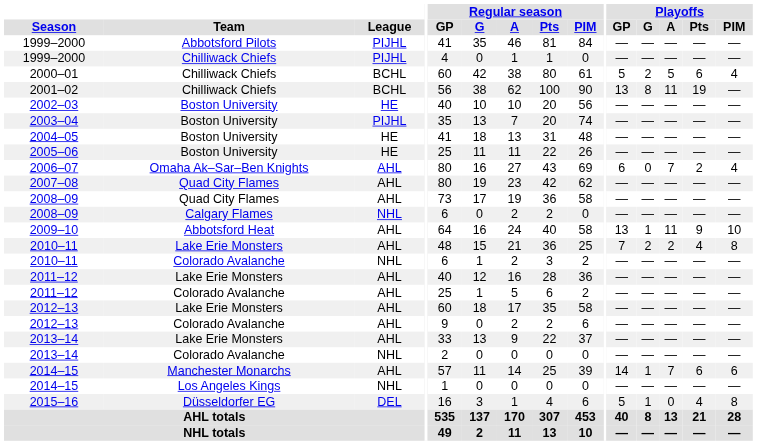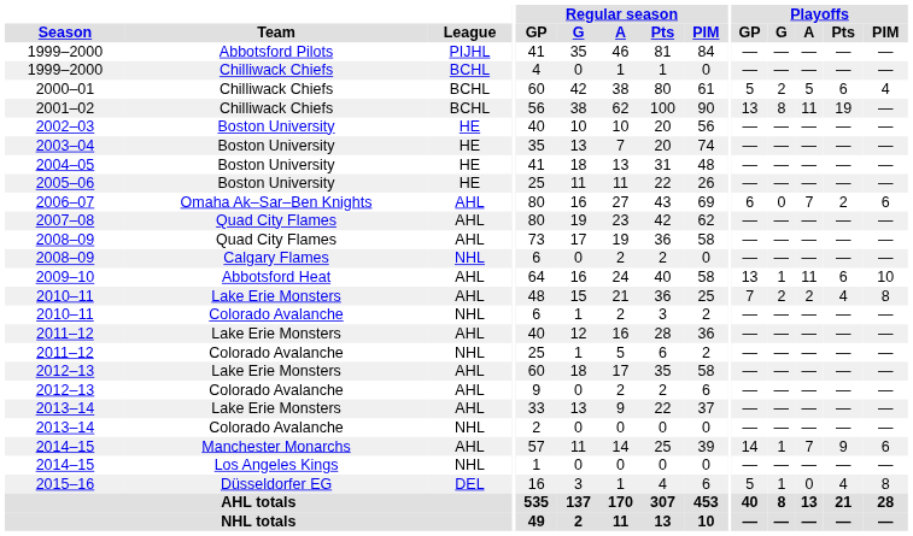 <table border="0" cellpadding="1" cellspacing="0" style="text-align:center; width:60em">
 <tr bgcolor="#e0e0e0">
 <th colspan="3" bgcolor="#ffffff"></th>
 <th rowspan="99" bgcolor="#ffffff"></th>
 <th colspan="5"><a href='#'>Regular season</a></th>
 <th rowspan="99" bgcolor="#ffffff"></th>
 <th colspan="5"><a href='#'>Playoffs</a></th>
 </tr>
 <tr bgcolor="#e0e0e0">
 <th><a href='#'>Season</a></th>
 <th>Team</th>
 <th>League</th>
 <th>GP</th>
 <th><a href='#'>G</a></th>
 <th><a href='#'>A</a></th>
 <th><a href='#'>Pts</a></th>
 <th><a href='#'>PIM</a></th>
 <th>GP</th>
 <th>G</th>
 <th>A</th>
 <th>Pts</th>
 <th>PIM</th>
 </tr>
 <tr>
 <td>1999–2000</td>
 <td><a href='#'>Abbotsford Pilots</a></td>
 <td><a href='#'>PIJHL</a></td>
 <td>41</td>
 <td>35</td>
 <td>46</td>
 <td>81</td>
 <td>84</td>
 <td>—</td>
 <td>—</td>
 <td>—</td>
 <td>—</td>
 <td>—</td>
 </tr>
 <tr bgcolor="#f0f0f0">
 <td>1999–2000</td>
 <td><a href='#'>Chilliwack Chiefs</a></td>
-<td><a href='#'>PIJHL</a></td>
+<td><a href='#'>BCHL</a></td>
 <td>4</td>
 <td>0</td>
 <td>1</td>
 <td>1</td>
 <td>0</td>
 <td>—</td>
 <td>—</td>
 <td>—</td>
 <td>—</td>
 <td>—</td>
 </tr>
 <tr>
 <td>2000–01</td>
 <td>Chilliwack Chiefs</td>
 <td>BCHL</td>
 <td>60</td>
 <td>42</td>
 <td>38</td>
 <td>80</td>
 <td>61</td>
 <td>5</td>
 <td>2</td>
 <td>5</td>
 <td>6</td>
 <td>4</td>
 </tr>
 <tr bgcolor="#f0f0f0">
 <td>2001–02</td>
 <td>Chilliwack Chiefs</td>
 <td>BCHL</td>
 <td>56</td>
 <td>38</td>
 <td>62</td>
 <td>100</td>
 <td>90</td>
 <td>13</td>
 <td>8</td>
 <td>11</td>
 <td>19</td>
 <td>—</td>
 </tr>
 <tr>
 <td><a href='#'>2002–03</a></td>
 <td><a href='#'>Boston University</a></td>
 <td><a href='#'>HE</a></td>
 <td>40</td>
 <td>10</td>
 <td>10</td>
 <td>20</td>
 <td>56</td>
 <td>—</td>
 <td>—</td>
 <td>—</td>
 <td>—</td>
 <td>—</td>
 </tr>
 <tr bgcolor="#f0f0f0">
 <td><a href='#'>2003–04</a></td>
 <td>Boston University</td>
-<td><a href='#'>PIJHL</a></td>
+<td>HE</td>
 <td>35</td>
 <td>13</td>
 <td>7</td>
 <td>20</td>
 <td>74</td>
 <td>—</td>
 <td>—</td>
 <td>—</td>
 <td>—</td>
 <td>—</td>
 </tr>
 <tr>
 <td><a href='#'>2004–05</a></td>
 <td>Boston University</td>
 <td>HE</td>
 <td>41</td>
 <td>18</td>
 <td>13</td>
 <td>31</td>
 <td>48</td>
 <td>—</td>
 <td>—</td>
 <td>—</td>
 <td>—</td>
 <td>—</td>
 </tr>
 <tr bgcolor="#f0f0f0">
 <td><a href='#'>2005–06</a></td>
 <td>Boston University</td>
 <td>HE</td>
 <td>25</td>
 <td>11</td>
 <td>11</td>
 <td>22</td>
 <td>26</td>
 <td>—</td>
 <td>—</td>
 <td>—</td>
 <td>—</td>
 <td>—</td>
 </tr>
 <tr>
 <td><a href='#'>2006–07</a></td>
 <td><a href='#'>Omaha Ak–Sar–Ben Knights</a></td>
 <td><a href='#'>AHL</a></td>
 <td>80</td>
 <td>16</td>
 <td>27</td>
 <td>43</td>
 <td>69</td>
 <td>6</td>
 <td>0</td>
 <td>7</td>
 <td>2</td>
-<td>4</td>
+<td>6</td>
 </tr>
 <tr bgcolor="#f0f0f0">
 <td><a href='#'>2007–08</a></td>
 <td><a href='#'>Quad City Flames</a></td>
 <td>AHL</td>
 <td>80</td>
 <td>19</td>
 <td>23</td>
 <td>42</td>
 <td>62</td>
 <td>—</td>
 <td>—</td>
 <td>—</td>
 <td>—</td>
 <td>—</td>
 </tr>
 <tr>
 <td><a href='#'>2008–09</a></td>
 <td>Quad City Flames</td>
 <td>AHL</td>
 <td>73</td>
 <td>17</td>
 <td>19</td>
 <td>36</td>
 <td>58</td>
 <td>—</td>
 <td>—</td>
 <td>—</td>
 <td>—</td>
 <td>—</td>
 </tr>
 <tr bgcolor="#f0f0f0">
 <td><a href='#'>2008–09</a></td>
 <td><a href='#'>Calgary Flames</a></td>
 <td><a href='#'>NHL</a></td>
 <td>6</td>
 <td>0</td>
 <td>2</td>
 <td>2</td>
 <td>0</td>
 <td>—</td>
 <td>—</td>
 <td>—</td>
 <td>—</td>
 <td>—</td>
 </tr>
 <tr>
 <td><a href='#'>2009–10</a></td>
 <td><a href='#'>Abbotsford Heat</a></td>
 <td>AHL</td>
 <td>64</td>
 <td>16</td>
 <td>24</td>
 <td>40</td>
 <td>58</td>
 <td>13</td>
 <td>1</td>
 <td>11</td>
-<td>9</td>
+<td>6</td>
 <td>10</td>
 </tr>
 <tr bgcolor="#f0f0f0">
 <td><a href='#'>2010–11</a></td>
 <td><a href='#'>Lake Erie Monsters</a></td>
 <td>AHL</td>
 <td>48</td>
 <td>15</td>
 <td>21</td>
 <td>36</td>
 <td>25</td>
 <td>7</td>
 <td>2</td>
 <td>2</td>
 <td>4</td>
 <td>8</td>
 </tr>
 <tr>
 <td><a href='#'>2010–11</a></td>
 <td><a href='#'>Colorado Avalanche</a></td>
 <td>NHL</td>
 <td>6</td>
 <td>1</td>
 <td>2</td>
 <td>3</td>
 <td>2</td>
 <td>—</td>
 <td>—</td>
 <td>—</td>
 <td>—</td>
 <td>—</td>
 </tr>
 <tr bgcolor="#f0f0f0">
 <td><a href='#'>2011–12</a></td>
 <td>Lake Erie Monsters</td>
 <td>AHL</td>
 <td>40</td>
 <td>12</td>
 <td>16</td>
 <td>28</td>
 <td>36</td>
 <td>—</td>
 <td>—</td>
 <td>—</td>
 <td>—</td>
 <td>—</td>
 </tr>
 <tr>
 <td><a href='#'>2011–12</a></td>
 <td>Colorado Avalanche</td>
-<td>AHL</td>
+<td>NHL</td>
 <td>25</td>
 <td>1</td>
 <td>5</td>
 <td>6</td>
 <td>2</td>
 <td>—</td>
 <td>—</td>
 <td>—</td>
 <td>—</td>
 <td>—</td>
 </tr>
 <tr bgcolor="#f0f0f0">
 <td><a href='#'>2012–13</a></td>
 <td>Lake Erie Monsters</td>
 <td>AHL</td>
 <td>60</td>
 <td>18</td>
 <td>17</td>
 <td>35</td>
 <td>58</td>
 <td>—</td>
 <td>—</td>
 <td>—</td>
 <td>—</td>
 <td>—</td>
 </tr>
 <tr>
 <td><a href='#'>2012–13</a></td>
 <td>Colorado Avalanche</td>
 <td>AHL</td>
 <td>9</td>
 <td>0</td>
 <td>2</td>
 <td>2</td>
 <td>6</td>
 <td>—</td>
 <td>—</td>
 <td>—</td>
 <td>—</td>
 <td>—</td>
 </tr>
 <tr bgcolor="#f0f0f0">
 <td><a href='#'>2013–14</a></td>
 <td>Lake Erie Monsters</td>
 <td>AHL</td>
 <td>33</td>
 <td>13</td>
 <td>9</td>
 <td>22</td>
 <td>37</td>
 <td>—</td>
 <td>—</td>
 <td>—</td>
 <td>—</td>
 <td>—</td>
 </tr>
 <tr>
 <td><a href='#'>2013–14</a></td>
 <td>Colorado Avalanche</td>
 <td>NHL</td>
 <td>2</td>
 <td>0</td>
 <td>0</td>
 <td>0</td>
 <td>0</td>
 <td>—</td>
 <td>—</td>
 <td>—</td>
 <td>—</td>
 <td>—</td>
 </tr>
 <tr bgcolor="#f0f0f0">
 <td><a href='#'>2014–15</a></td>
 <td><a href='#'>Manchester Monarchs</a></td>
 <td>AHL</td>
 <td>57</td>
 <td>11</td>
 <td>14</td>
 <td>25</td>
 <td>39</td>
 <td>14</td>
 <td>1</td>
 <td>7</td>
-<td>6</td>
+<td>9</td>
 <td>6</td>
 </tr>
 <tr>
 <td><a href='#'>2014–15</a></td>
 <td><a href='#'>Los Angeles Kings</a></td>
 <td>NHL</td>
 <td>1</td>
 <td>0</td>
 <td>0</td>
 <td>0</td>
 <td>0</td>
 <td>—</td>
 <td>—</td>
 <td>—</td>
 <td>—</td>
 <td>—</td>
 </tr>
 <tr bgcolor="#f0f0f0">
 <td><a href='#'>2015–16</a></td>
 <td><a href='#'>Düsseldorfer EG</a></td>
 <td><a href='#'>DEL</a></td>
 <td>16</td>
 <td>3</td>
 <td>1</td>
 <td>4</td>
 <td>6</td>
 <td>5</td>
 <td>1</td>
 <td>0</td>
 <td>4</td>
 <td>8</td>
 </tr>
 <tr bgcolor="#e0e0e0">
 <th colspan="3">AHL totals</th>
 <th>535</th>
 <th>137</th>
 <th>170</th>
 <th>307</th>
 <th>453</th>
 <th>40</th>
 <th>8</th>
 <th>13</th>
 <th>21</th>
 <th>28</th>
 </tr>
 <tr bgcolor="#e0e0e0">
 <th colspan="3">NHL totals</th>
 <th>49</th>
 <th>2</th>
 <th>11</th>
 <th>13</th>
 <th>10</th>
 <th>—</th>
 <th>—</th>
 <th>—</th>
 <th>—</th>
 <th>—</th>
 </tr>
 </table>
